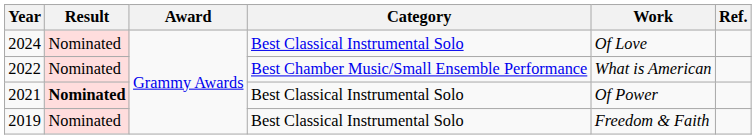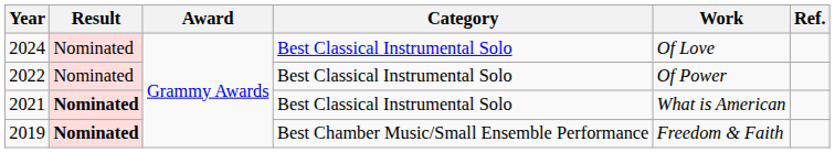 <table class="wikitable">
 <tr>
 <th>Year</th>
 <th>Result</th>
 <th>Award</th>
 <th>Category</th>
 <th>Work</th>
 <th>Ref.</th>
 </tr>
 <tr>
 <td>2024</td>
 <td style="background: #ffdddd">Nominated</td>
 <td rowspan="4"><a href='#'>Grammy Awards</a></td>
 <td><a href='#'>Best Classical Instrumental Solo</a></td>
 <td><em>Of Love</em></td>
 <td></td>
 </tr>
 <tr>
 <td>2022</td>
 <td style="background: #ffdddd">Nominated</td>
-<td><a href='#'>Best Chamber Music/Small Ensemble Performance</a></td>
-<td><em>What is American</em></td>
+<td>Best Classical Instrumental Solo</td>
+<td><em>Of Power</em></td>
 <td></td>
 </tr>
 <tr>
 <td>2021</td>
 <td style="background: #ffdddd"><strong>Nominated</strong></td>
 <td>Best Classical Instrumental Solo</td>
-<td><em>Of Power</em></td>
+<td><em>What is American</em></td>
 <td></td>
 </tr>
 <tr>
 <td>2019</td>
-<td style="background: #ffdddd">Nominated</td>
-<td>Best Classical Instrumental Solo</td>
+<td style="background: #ffdddd"><strong>Nominated</strong></td>
+<td>Best Chamber Music/Small Ensemble Performance</td>
 <td><em>Freedom & Faith</em></td>
 <td></td>
 </tr>
 </table>
